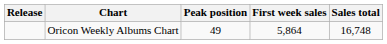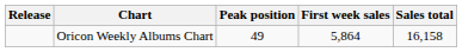 <table class="wikitable">
 <tr>
 <th>Release</th>
 <th>Chart</th>
 <th>Peak position</th>
 <th>First week sales</th>
 <th>Sales total</th>
 </tr>
 <tr>
 <td></td>
 <td>Oricon Weekly Albums Chart</td>
 <td align="center">49</td>
 <td align="center">5,864</td>
-<td align="center">16,748</td>
+<td align="center">16,158</td>
 </tr>
 </table>
